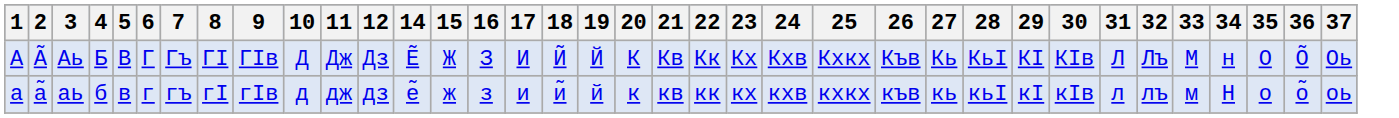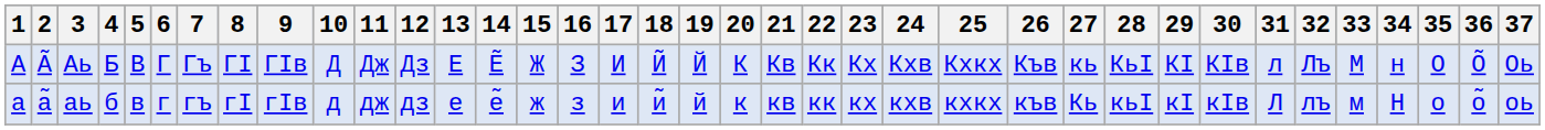 <table class="wikitable">
 <tr bgcolor="#BECFEB" valign=top>
 <th>1</th>
 <th>2</th>
 <th>3</th>
 <th>4</th>
 <th>5</th>
 <th>6</th>
 <th>7</th>
 <th>8</th>
 <th>9</th>
 <th>10</th>
 <th>11</th>
 <th>12</th>
+<th>13</th>
 <th>14</th>
 <th>15</th>
 <th>16</th>
 <th>17</th>
 <th>18</th>
 <th>19</th>
 <th>20</th>
 <th>21</th>
 <th>22</th>
 <th>23</th>
 <th>24</th>
 <th>25</th>
 <th>26</th>
 <th>27</th>
 <th>28</th>
 <th>29</th>
 <th>30</th>
 <th>31</th>
 <th>32</th>
 <th>33</th>
 <th>34</th>
 <th>35</th>
 <th>36</th>
 <th>37</th>
 </tr>
 <tr bgcolor="#DEE7F5" valign=top align="center">
 <td><a href='#'>А</a></td>
 <td><a href='#'>А̃</a></td>
 <td><a href='#'>Аь</a></td>
 <td><a href='#'>Б</a></td>
 <td><a href='#'>В</a></td>
 <td><a href='#'>Г</a></td>
 <td><a href='#'>Гъ</a></td>
 <td><a href='#'>ГӀ</a></td>
 <td><a href='#'>ГӀв</a></td>
 <td><a href='#'>Д</a></td>
 <td><a href='#'>Дж</a></td>
 <td><a href='#'>Дз</a></td>
+<td><a href='#'>Е</a></td>
 <td><a href='#'>Е̃</a></td>
 <td><a href='#'>Ж</a></td>
 <td><a href='#'>З</a></td>
 <td><a href='#'>И</a></td>
 <td><a href='#'>И̃</a></td>
 <td><a href='#'>Й</a></td>
 <td><a href='#'>К</a></td>
 <td><a href='#'>Кв</a></td>
 <td><a href='#'>Кк</a></td>
 <td><a href='#'>Кх</a></td>
 <td><a href='#'>Кхв</a></td>
 <td><a href='#'>Кхкх</a></td>
 <td><a href='#'>Къв</a></td>
-<td><a href='#'>Кь</a></td>
+<td><a href='#'>кь</a></td>
 <td><a href='#'>КьӀ</a></td>
 <td><a href='#'>КӀ</a></td>
 <td><a href='#'>КӀв</a></td>
-<td><a href='#'>Л</a></td>
+<td><a href='#'>л</a></td>
 <td><a href='#'>Лъ</a></td>
 <td><a href='#'>М</a></td>
 <td><a href='#'>н</a></td>
 <td><a href='#'>О</a></td>
 <td><a href='#'>О̃</a></td>
 <td><a href='#'>Оь</a></td>
 </tr>
 <tr bgcolor="#DEE7F5" valign=top align="center">
 <td><a href='#'>а</a></td>
 <td><a href='#'>а̃</a></td>
 <td><a href='#'>аь</a></td>
 <td><a href='#'>б</a></td>
 <td><a href='#'>в</a></td>
 <td><a href='#'>г</a></td>
 <td><a href='#'>гъ</a></td>
 <td><a href='#'>гӀ</a></td>
 <td><a href='#'>гӀв</a></td>
 <td><a href='#'>д</a></td>
 <td><a href='#'>дж</a></td>
 <td><a href='#'>дз</a></td>
+<td><a href='#'>е</a></td>
 <td><a href='#'>е̃</a></td>
 <td><a href='#'>ж</a></td>
 <td><a href='#'>з</a></td>
 <td><a href='#'>и</a></td>
 <td><a href='#'>и̃</a></td>
 <td><a href='#'>й</a></td>
 <td><a href='#'>к</a></td>
 <td><a href='#'>кв</a></td>
 <td><a href='#'>кк</a></td>
 <td><a href='#'>кх</a></td>
 <td><a href='#'>кхв</a></td>
 <td><a href='#'>кхкх</a></td>
 <td><a href='#'>къв</a></td>
-<td><a href='#'>кь</a></td>
+<td><a href='#'>Кь</a></td>
 <td><a href='#'>кьӀ</a></td>
 <td><a href='#'>кӀ</a></td>
 <td><a href='#'>кӀв</a></td>
-<td><a href='#'>л</a></td>
+<td><a href='#'>Л</a></td>
 <td><a href='#'>лъ</a></td>
 <td><a href='#'>м</a></td>
 <td><a href='#'>Н</a></td>
 <td><a href='#'>о</a></td>
 <td><a href='#'>о̃</a></td>
 <td><a href='#'>оь</a></td>
 </tr>
 </table>
